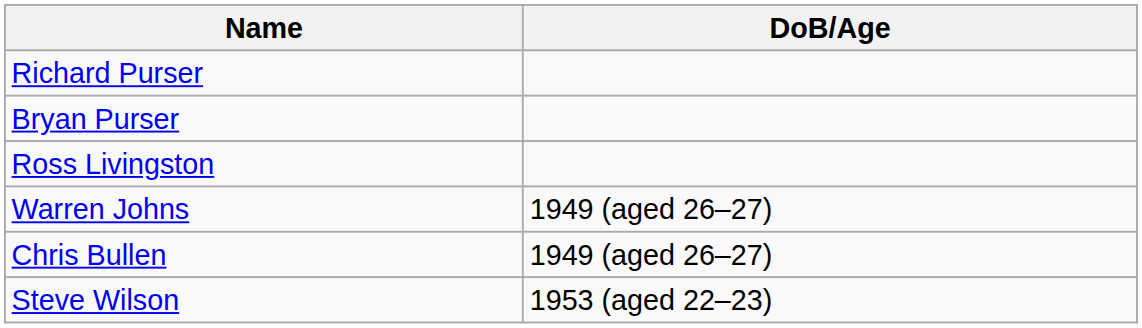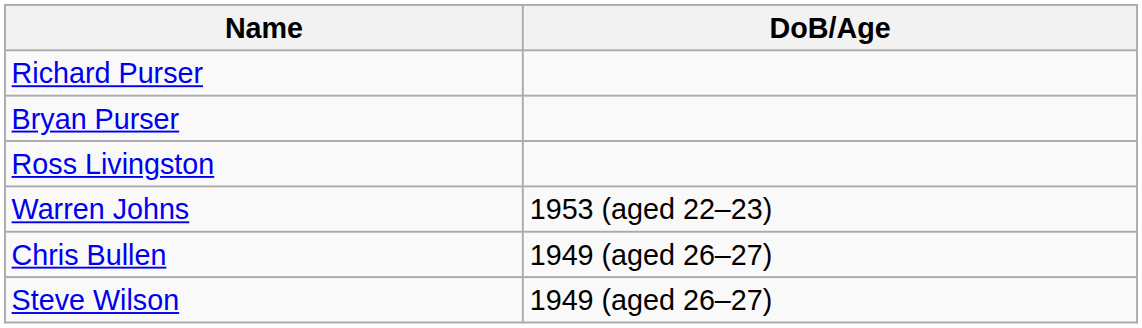 <table class="wikitable" style="width:600px; font-size:95%;">
 <tr>
 <th align="left">Name</th>
 <th align="left">DoB/Age</th>
 </tr>
 <tr>
 <td align="left"><a href='#'>Richard Purser</a></td>
 <td align="left"></td>
 </tr>
 <tr>
 <td align="left"><a href='#'>Bryan Purser</a></td>
 <td align="left"></td>
 </tr>
 <tr>
 <td align="left"><a href='#'>Ross Livingston</a></td>
 <td align="left"></td>
 </tr>
 <tr>
 <td align="left"><a href='#'>Warren Johns</a></td>
-<td align="left">1949 (aged 26–27)</td>
+<td align="left">1953 (aged 22–23)</td>
 </tr>
 <tr>
 <td align="left"><a href='#'>Chris Bullen</a></td>
 <td align="left">1949 (aged 26–27)</td>
 </tr>
 <tr>
 <td align="left"><a href='#'>Steve Wilson</a></td>
-<td align="left">1953 (aged 22–23)</td>
+<td align="left">1949 (aged 26–27)</td>
 </tr>
 </table>
